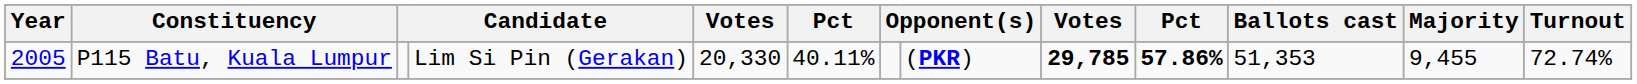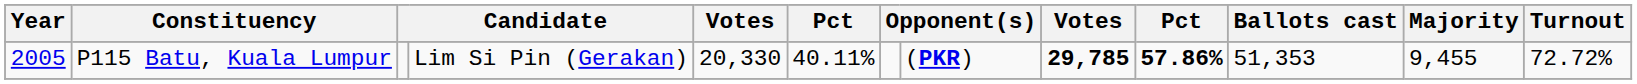 <table class="wikitable" style="margin:0.5em ; font-size:95%">
 <tr>
 <th>Year</th>
 <th>Constituency</th>
 <th colspan=2>Candidate</th>
 <th>Votes</th>
 <th>Pct</th>
 <th colspan=2>Opponent(s)</th>
 <th>Votes</th>
 <th>Pct</th>
 <th>Ballots cast</th>
 <th>Majority</th>
 <th>Turnout</th>
 </tr>
 <tr>
 <td><a href='#'>2005</a></td>
 <td>P115 <a href='#'>Batu</a>, <a href='#'>Kuala Lumpur</a></td>
 <td></td>
 <td>Lim Si Pin (<a href='#'>Gerakan</a>)</td>
 <td align="right">20,330</td>
 <td>40.11%</td>
 <td></td>
 <td> (<a href='#'><strong>PKR</strong></a>)</td>
 <td align="right"><strong>29,785</strong></td>
 <td><strong>57.86%</strong></td>
 <td>51,353</td>
 <td>9,455</td>
-<td>72.74%</td>
+<td>72.72%</td>
 </tr>
 </table>
